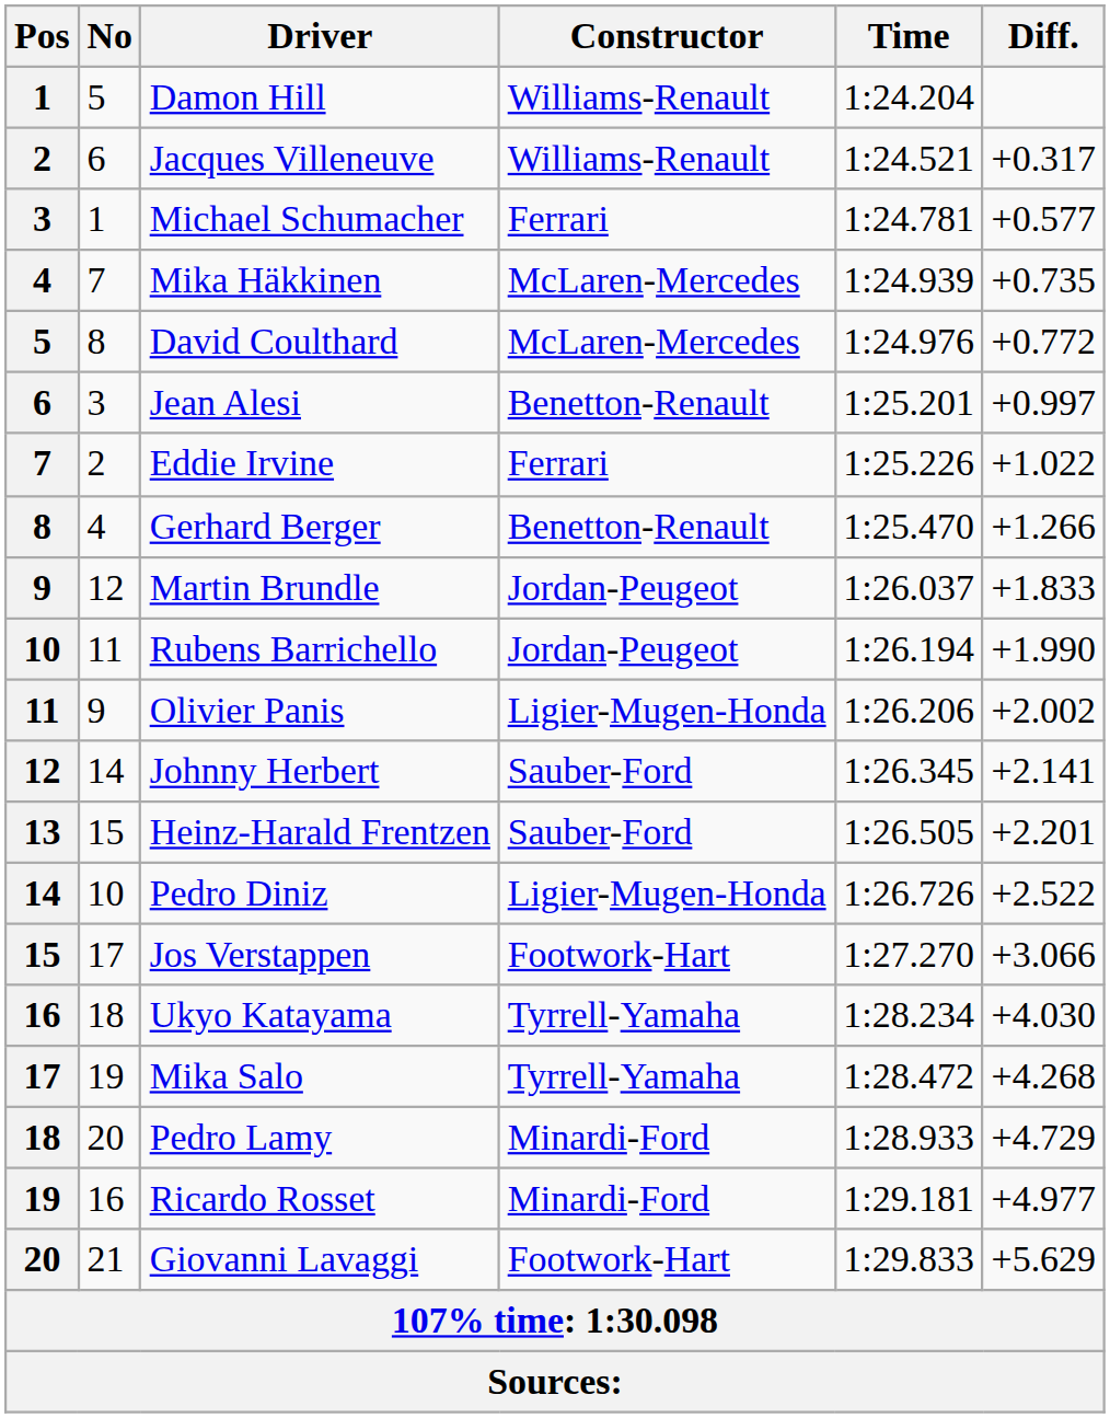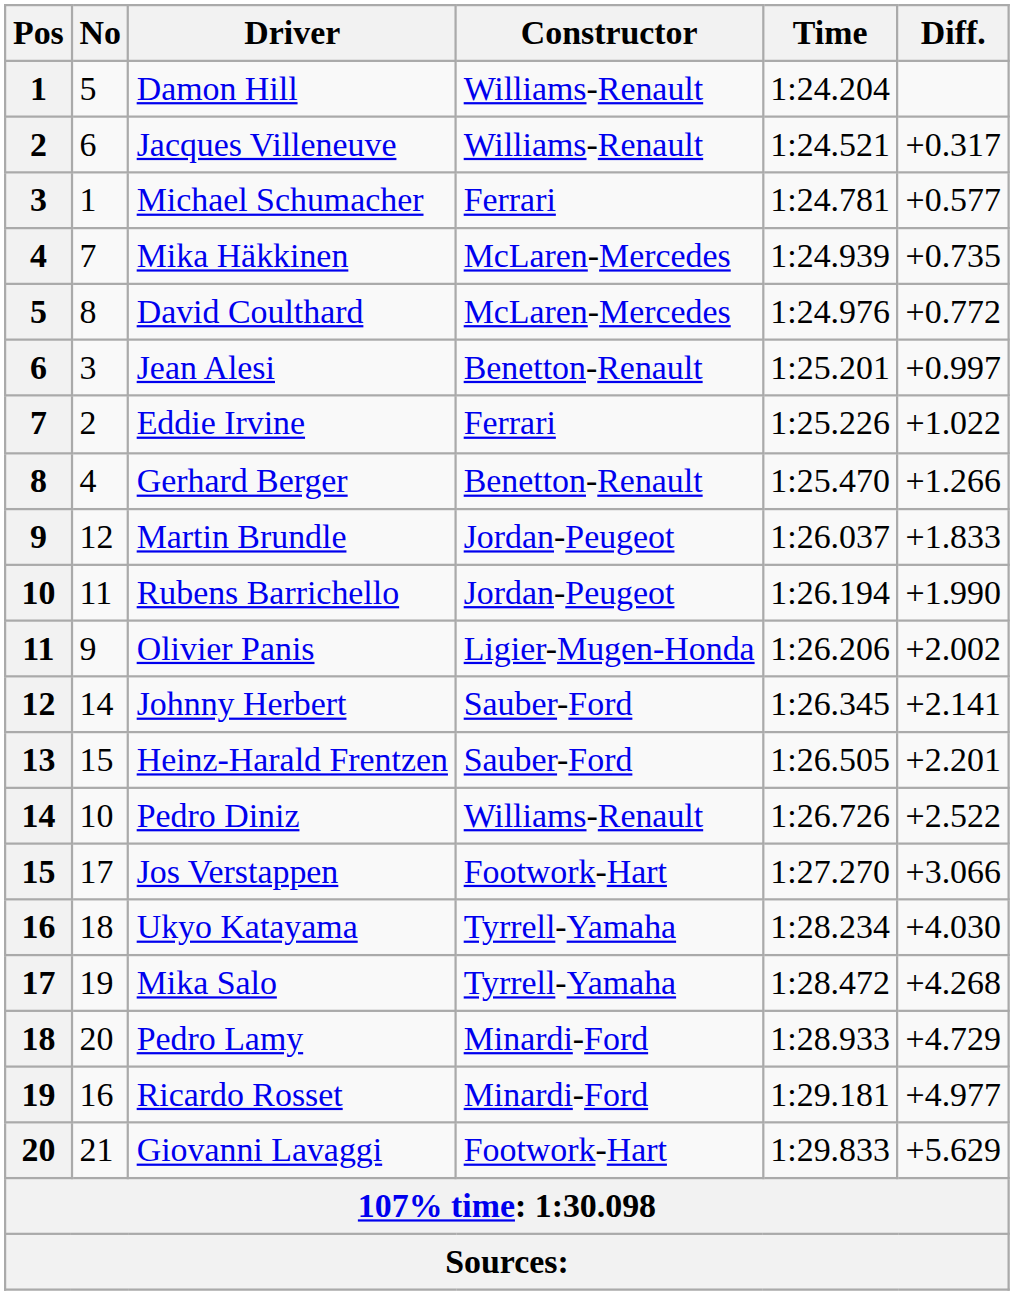 <table class="wikitable sortable" style="font-size: 95%;">
 <tr>
 <th>Pos</th>
 <th>No</th>
 <th>Driver</th>
 <th>Constructor</th>
 <th>Time</th>
 <th>Diff.</th>
 </tr>
 <tr>
 <th>1</th>
 <td>5</td>
 <td> <a href='#'>Damon Hill</a></td>
 <td><a href='#'>Williams</a>-<a href='#'>Renault</a></td>
 <td>1:24.204</td>
 <td></td>
 </tr>
 <tr>
 <th>2</th>
 <td>6</td>
 <td> <a href='#'>Jacques Villeneuve</a></td>
 <td><a href='#'>Williams</a>-<a href='#'>Renault</a></td>
 <td>1:24.521</td>
 <td>+0.317</td>
 </tr>
 <tr>
 <th>3</th>
 <td>1</td>
 <td> <a href='#'>Michael Schumacher</a></td>
 <td><a href='#'>Ferrari</a></td>
 <td>1:24.781</td>
 <td>+0.577</td>
 </tr>
 <tr>
 <th>4</th>
 <td>7</td>
 <td> <a href='#'>Mika Häkkinen</a></td>
 <td><a href='#'>McLaren</a>-<a href='#'>Mercedes</a></td>
 <td>1:24.939</td>
 <td>+0.735</td>
 </tr>
 <tr>
 <th>5</th>
 <td>8</td>
 <td> <a href='#'>David Coulthard</a></td>
 <td><a href='#'>McLaren</a>-<a href='#'>Mercedes</a></td>
 <td>1:24.976</td>
 <td>+0.772</td>
 </tr>
 <tr>
 <th>6</th>
 <td>3</td>
 <td> <a href='#'>Jean Alesi</a></td>
 <td><a href='#'>Benetton</a>-<a href='#'>Renault</a></td>
 <td>1:25.201</td>
 <td>+0.997</td>
 </tr>
 <tr>
 <th>7</th>
 <td>2</td>
 <td> <a href='#'>Eddie Irvine</a></td>
 <td><a href='#'>Ferrari</a></td>
 <td>1:25.226</td>
 <td>+1.022</td>
 </tr>
 <tr>
 <th>8</th>
 <td>4</td>
 <td> <a href='#'>Gerhard Berger</a></td>
 <td><a href='#'>Benetton</a>-<a href='#'>Renault</a></td>
 <td>1:25.470</td>
 <td>+1.266</td>
 </tr>
 <tr>
 <th>9</th>
 <td>12</td>
 <td> <a href='#'>Martin Brundle</a></td>
 <td><a href='#'>Jordan</a>-<a href='#'>Peugeot</a></td>
 <td>1:26.037</td>
 <td>+1.833</td>
 </tr>
 <tr>
 <th>10</th>
 <td>11</td>
 <td> <a href='#'>Rubens Barrichello</a></td>
 <td><a href='#'>Jordan</a>-<a href='#'>Peugeot</a></td>
 <td>1:26.194</td>
 <td>+1.990</td>
 </tr>
 <tr>
 <th>11</th>
 <td>9</td>
 <td> <a href='#'>Olivier Panis</a></td>
 <td><a href='#'>Ligier</a>-<a href='#'>Mugen-Honda</a></td>
 <td>1:26.206</td>
 <td>+2.002</td>
 </tr>
 <tr>
 <th>12</th>
 <td>14</td>
 <td> <a href='#'>Johnny Herbert</a></td>
 <td><a href='#'>Sauber</a>-<a href='#'>Ford</a></td>
 <td>1:26.345</td>
 <td>+2.141</td>
 </tr>
 <tr>
 <th>13</th>
 <td>15</td>
 <td> <a href='#'>Heinz-Harald Frentzen</a></td>
 <td><a href='#'>Sauber</a>-<a href='#'>Ford</a></td>
 <td>1:26.505</td>
 <td>+2.201</td>
 </tr>
 <tr>
 <th>14</th>
 <td>10</td>
 <td> <a href='#'>Pedro Diniz</a></td>
-<td><a href='#'>Ligier</a>-<a href='#'>Mugen-Honda</a></td>
+<td><a href='#'>Williams</a>-<a href='#'>Renault</a></td>
 <td>1:26.726</td>
 <td>+2.522</td>
 </tr>
 <tr>
 <th>15</th>
 <td>17</td>
 <td> <a href='#'>Jos Verstappen</a></td>
 <td><a href='#'>Footwork</a>-<a href='#'>Hart</a></td>
 <td>1:27.270</td>
 <td>+3.066</td>
 </tr>
 <tr>
 <th>16</th>
 <td>18</td>
 <td> <a href='#'>Ukyo Katayama</a></td>
 <td><a href='#'>Tyrrell</a>-<a href='#'>Yamaha</a></td>
 <td>1:28.234</td>
 <td>+4.030</td>
 </tr>
 <tr>
 <th>17</th>
 <td>19</td>
 <td> <a href='#'>Mika Salo</a></td>
 <td><a href='#'>Tyrrell</a>-<a href='#'>Yamaha</a></td>
 <td>1:28.472</td>
 <td>+4.268</td>
 </tr>
 <tr>
 <th>18</th>
 <td>20</td>
 <td> <a href='#'>Pedro Lamy</a></td>
 <td><a href='#'>Minardi</a>-<a href='#'>Ford</a></td>
 <td>1:28.933</td>
 <td>+4.729</td>
 </tr>
 <tr>
 <th>19</th>
 <td>16</td>
 <td> <a href='#'>Ricardo Rosset</a></td>
 <td><a href='#'>Minardi</a>-<a href='#'>Ford</a></td>
 <td>1:29.181</td>
 <td>+4.977</td>
 </tr>
 <tr>
 <th>20</th>
 <td>21</td>
 <td> <a href='#'>Giovanni Lavaggi</a></td>
 <td><a href='#'>Footwork</a>-<a href='#'>Hart</a></td>
 <td>1:29.833</td>
 <td>+5.629</td>
 </tr>
 <tr>
 <th colspan=8><a href='#'>107% time</a>: 1:30.098</th>
 </tr>
 <tr>
 <th colspan="6">Sources:</th>
 </tr>
 </table>
